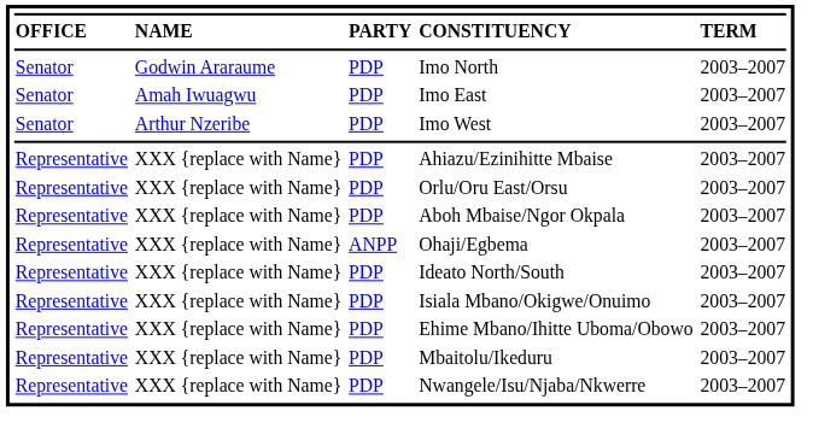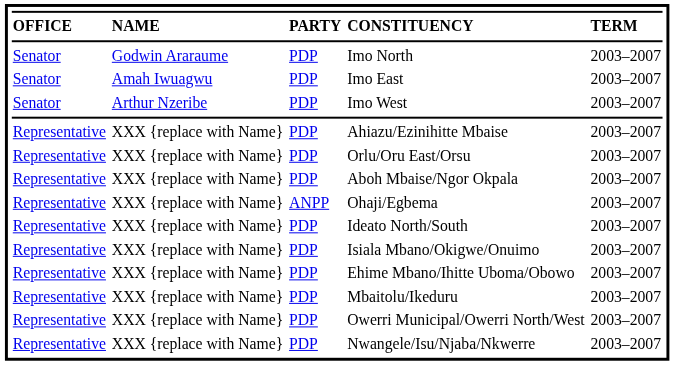 <table cellpadding=1 cellspacing=4 style="margin:3px; border:3px solid #000000;">
 <tr>
 <td bgcolor=#000000 colspan=5></td>
 </tr>
 <tr>
 <td><strong>OFFICE</strong></td>
 <td><strong>NAME</strong></td>
 <td><strong>PARTY</strong></td>
 <td><strong>CONSTITUENCY</strong></td>
 <td><strong>TERM</strong></td>
 </tr>
 <tr>
 <td bgcolor=#000000 colspan=5></td>
 </tr>
 <tr>
 <td><a href='#'>Senator</a></td>
 <td><a href='#'>Godwin Araraume</a></td>
 <td><a href='#'>PDP</a></td>
 <td>Imo North</td>
 <td>2003–2007</td>
 </tr>
 <tr>
 <td><a href='#'>Senator</a></td>
 <td><a href='#'>Amah Iwuagwu</a></td>
 <td><a href='#'>PDP</a></td>
 <td>Imo East</td>
 <td>2003–2007</td>
 </tr>
 <tr>
 <td><a href='#'>Senator</a></td>
 <td><a href='#'>Arthur Nzeribe</a></td>
 <td><a href='#'>PDP</a></td>
 <td>Imo West</td>
 <td>2003–2007</td>
 </tr>
 <tr>
 <td bgcolor=#000000 colspan=5></td>
 </tr>
 <tr>
 <td><a href='#'>Representative</a></td>
 <td>XXX {replace with Name}</td>
 <td><a href='#'>PDP</a></td>
 <td>Ahiazu/Ezinihitte Mbaise</td>
 <td>2003–2007</td>
 </tr>
 <tr>
 <td><a href='#'>Representative</a></td>
 <td>XXX {replace with Name}</td>
 <td><a href='#'>PDP</a></td>
 <td>Orlu/Oru East/Orsu</td>
 <td>2003–2007</td>
 </tr>
 <tr>
 <td><a href='#'>Representative</a></td>
 <td>XXX {replace with Name}</td>
 <td><a href='#'>PDP</a></td>
 <td>Aboh Mbaise/Ngor Okpala</td>
 <td>2003–2007</td>
 </tr>
 <tr>
 <td><a href='#'>Representative</a></td>
 <td>XXX {replace with Name}</td>
 <td><a href='#'>ANPP</a></td>
 <td>Ohaji/Egbema</td>
 <td>2003–2007</td>
 </tr>
 <tr>
 <td><a href='#'>Representative</a></td>
 <td>XXX {replace with Name}</td>
 <td><a href='#'>PDP</a></td>
 <td>Ideato North/South</td>
 <td>2003–2007</td>
 </tr>
 <tr>
 <td><a href='#'>Representative</a></td>
 <td>XXX {replace with Name}</td>
 <td><a href='#'>PDP</a></td>
 <td>Isiala Mbano/Okigwe/Onuimo</td>
 <td>2003–2007</td>
 </tr>
 <tr>
 <td><a href='#'>Representative</a></td>
 <td>XXX {replace with Name}</td>
 <td><a href='#'>PDP</a></td>
 <td>Ehime Mbano/Ihitte Uboma/Obowo</td>
 <td>2003–2007</td>
 </tr>
 <tr>
 <td><a href='#'>Representative</a></td>
 <td>XXX {replace with Name}</td>
 <td><a href='#'>PDP</a></td>
 <td>Mbaitolu/Ikeduru</td>
 <td>2003–2007</td>
 </tr>
 <tr>
 <td><a href='#'>Representative</a></td>
 <td>XXX {replace with Name}</td>
 <td><a href='#'>PDP</a></td>
+<td>Owerri Municipal/Owerri North/West</td>
+<td>2003–2007</td>
+</tr>
+<tr>
+<td><a href='#'>Representative</a></td>
+<td>XXX {replace with Name}</td>
+<td><a href='#'>PDP</a></td>
 <td>Nwangele/Isu/Njaba/Nkwerre</td>
 <td>2003–2007</td>
 </tr>
 </table>
